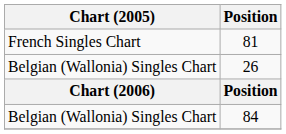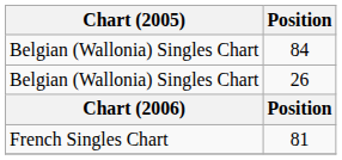 <table class="wikitable sortable">
 <tr>
 <th>Chart (2005)</th>
 <th>Position</th>
 </tr>
 <tr>
-<td>French Singles Chart</td>
-<td align="center">81</td>
+<td>Belgian (Wallonia) Singles Chart</td>
+<td align="center">84</td>
 </tr>
 <tr>
 <td>Belgian (Wallonia) Singles Chart</td>
 <td align="center">26</td>
 </tr>
 <tr>
 <th>Chart (2006)</th>
 <th>Position</th>
 </tr>
 <tr>
-<td>Belgian (Wallonia) Singles Chart</td>
-<td align="center">84</td>
+<td>French Singles Chart</td>
+<td align="center">81</td>
 </tr>
 <tr>
 </tr>
 </table>
